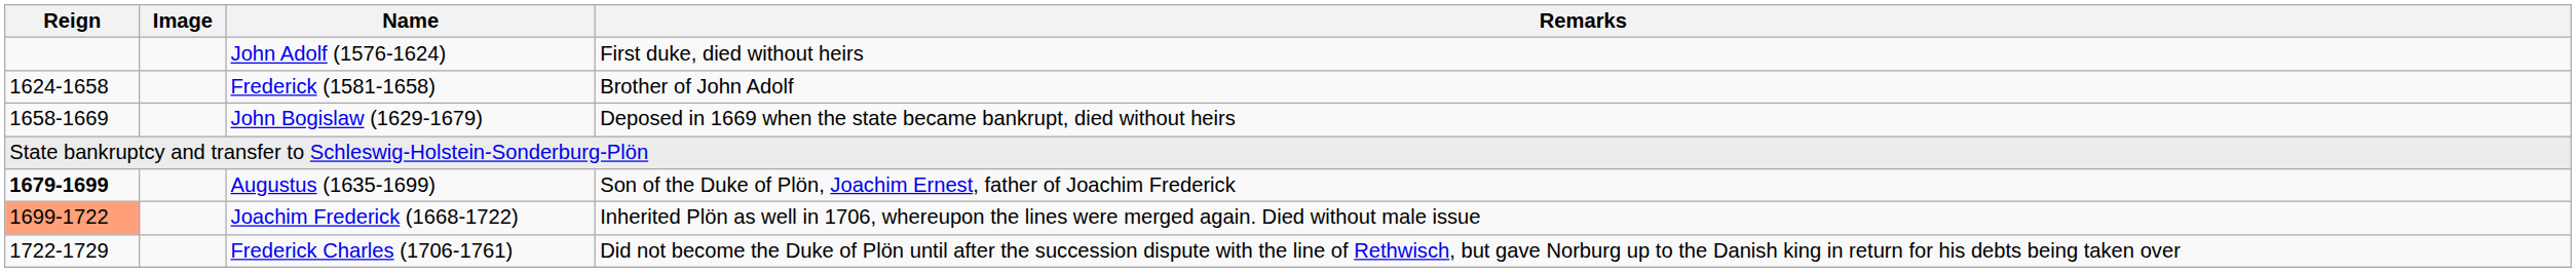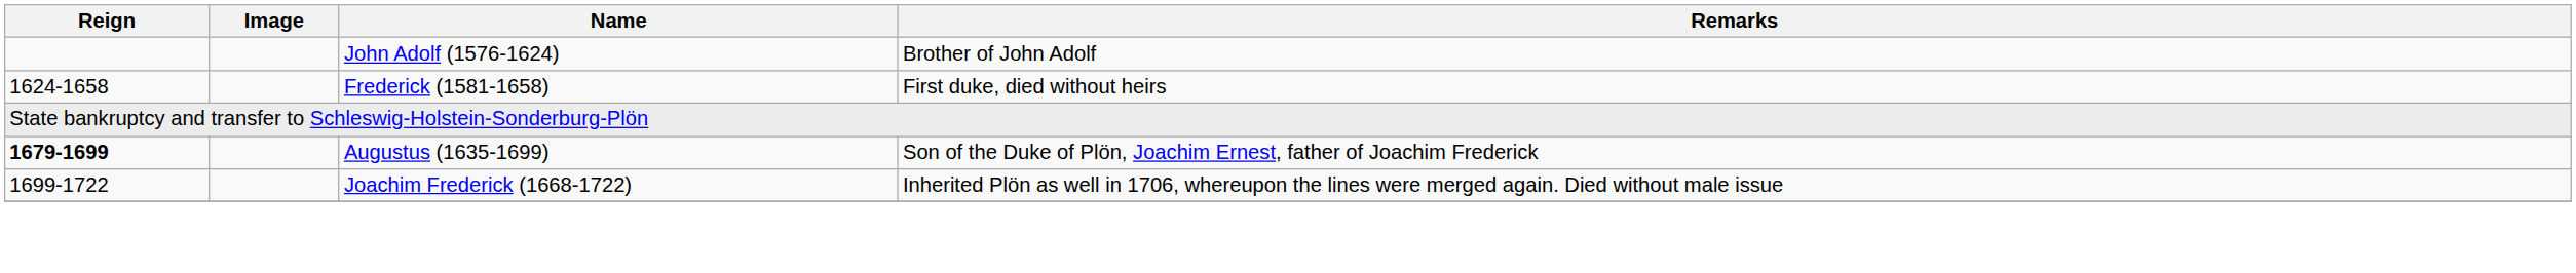 <table class="wikitable" width = "100%">
 <tr>
 <th>Reign</th>
 <th>Image</th>
 <th>Name</th>
 <th>Remarks</th>
 </tr>
 <tr>
 <td></td>
 <td></td>
 <td><a href='#'>John Adolf</a> (1576-1624)</td>
-<td>First duke, died without heirs</td>
+<td>Brother of John Adolf</td>
 </tr>
 <tr>
 <td>1624-1658</td>
 <td></td>
 <td><a href='#'>Frederick</a> (1581-1658)</td>
-<td>Brother of John Adolf</td>
-</tr>
-<tr>
-<td>1658-1669</td>
-<td></td>
-<td><a href='#'>John Bogislaw</a> (1629-1679)</td>
-<td>Deposed in 1669 when the state became bankrupt, died without heirs</td>
+<td>First duke, died without heirs</td>
 </tr>
 <tr>
 <td colspan="4" bgcolor = "#ECECEC">State bankruptcy and transfer to <a href='#'>Schleswig-Holstein-Sonderburg-Plön</a></td>
 </tr>
 <tr>
 <td><strong>1679-1699</strong></td>
 <td></td>
 <td><a href='#'>Augustus</a> (1635-1699)</td>
 <td>Son of the Duke of Plön, <a href='#'>Joachim Ernest</a>, father of Joachim Frederick</td>
 </tr>
 <tr>
-<td style="background: lightsalmon;">1699-1722</td>
+<td>1699-1722</td>
 <td></td>
 <td><a href='#'>Joachim Frederick</a> (1668-1722)</td>
 <td>Inherited Plön as well in 1706, whereupon the lines were merged again. Died without male issue</td>
 </tr>
 <tr>
-<td>1722-1729</td>
-<td></td>
-<td><a href='#'>Frederick Charles</a> (1706-1761)</td>
-<td>Did not become the Duke of Plön until after the succession dispute with the line of <a href='#'>Rethwisch</a>, but gave Norburg up to the Danish king in return for his debts being taken over</td>
-</tr>
-<tr>
 </tr>
 </table>
